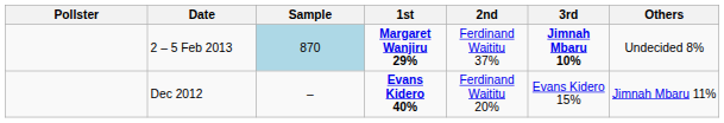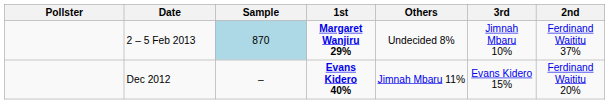 <table class="wikitable" style="text-align: center;">
 <tr>
 <th style="width:180px;">Pollster</th>
 <th style="width:135px;">Date</th>
 <th style="width:135px;">Sample</th>
 <th style="width:100px;">1st</th>
+<th>Others</th>
+<th style="width:100px;">3rd</th>
 <th style="width:100px;">2nd</th>
-<th style="width:100px;">3rd</th>
-<th>Others</th>
 </tr>
 <tr>
 <td align=left></td>
 <td align=left>2 – 5 Feb 2013</td>
 <td style="background: lightblue;">870</td>
 <td><strong><a href='#'>Margaret Wanjiru</a></strong><br><strong>29%</strong></td>
+<td>Undecided 8%</td>
+<td><a href='#'>Jimnah Mbaru</a><br>10%</td>
 <td><a href='#'>Ferdinand Waititu</a><br>37%</td>
-<td><strong><a href='#'>Jimnah Mbaru</a><br>10%</strong></td>
-<td>Undecided 8%</td>
 </tr>
 <tr>
 <td align=left></td>
 <td align=left>Dec 2012</td>
 <td>–</td>
 <td><strong><a href='#'>Evans Kidero</a></strong><br><strong>40%</strong></td>
+<td><a href='#'>Jimnah Mbaru</a> 11%</td>
+<td><a href='#'>Evans Kidero</a><br>15%</td>
 <td><a href='#'>Ferdinand Waititu</a><br>20%</td>
-<td><a href='#'>Evans Kidero</a><br>15%</td>
-<td><a href='#'>Jimnah Mbaru</a> 11%</td>
 </tr>
 </table>
